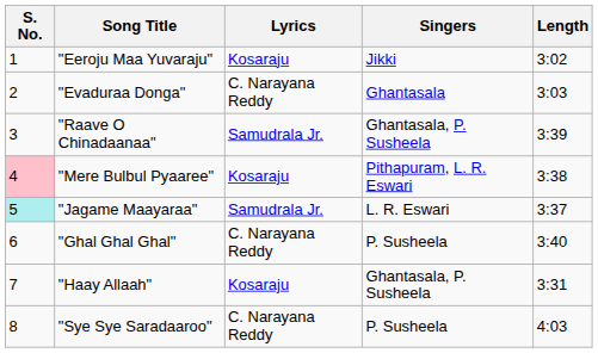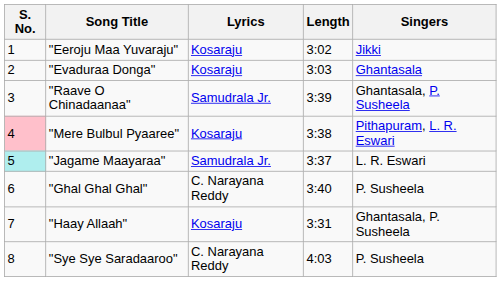 <table class="wikitable">
 <tr>
 <th>S. No.</th>
 <th>Song Title</th>
 <th>Lyrics</th>
+<th>Length</th>
 <th>Singers</th>
-<th>Length</th>
 </tr>
 <tr>
 <td>1</td>
 <td>"Eeroju Maa Yuvaraju"</td>
 <td><a href='#'>Kosaraju</a></td>
+<td>3:02</td>
 <td><a href='#'>Jikki</a></td>
-<td>3:02</td>
 </tr>
 <tr>
 <td>2</td>
 <td>"Evaduraa Donga"</td>
-<td>C. Narayana Reddy</td>
+<td><a href='#'>Kosaraju</a></td>
+<td>3:03</td>
 <td><a href='#'>Ghantasala</a></td>
-<td>3:03</td>
 </tr>
 <tr>
 <td>3</td>
 <td>"Raave O Chinadaanaa"</td>
 <td><a href='#'>Samudrala Jr.</a></td>
+<td>3:39</td>
 <td>Ghantasala, <a href='#'>P. Susheela</a></td>
-<td>3:39</td>
 </tr>
 <tr>
 <td style="background: pink;">4</td>
 <td>"Mere Bulbul Pyaaree"</td>
 <td><a href='#'>Kosaraju</a></td>
+<td>3:38</td>
 <td><a href='#'>Pithapuram</a>, <a href='#'>L. R. Eswari</a></td>
-<td>3:38</td>
 </tr>
 <tr>
 <td style="background: paleturquoise;">5</td>
 <td>"Jagame Maayaraa"</td>
 <td><a href='#'>Samudrala Jr.</a></td>
+<td>3:37</td>
 <td>L. R. Eswari</td>
-<td>3:37</td>
 </tr>
 <tr>
 <td>6</td>
 <td>"Ghal Ghal Ghal"</td>
 <td>C. Narayana Reddy</td>
+<td>3:40</td>
 <td>P. Susheela</td>
-<td>3:40</td>
 </tr>
 <tr>
 <td>7</td>
 <td>"Haay Allaah"</td>
 <td><a href='#'>Kosaraju</a></td>
+<td>3:31</td>
 <td>Ghantasala, P. Susheela</td>
-<td>3:31</td>
 </tr>
 <tr>
 <td>8</td>
 <td>"Sye Sye Saradaaroo"</td>
 <td>C. Narayana Reddy</td>
+<td>4:03</td>
 <td>P. Susheela</td>
-<td>4:03</td>
 </tr>
 </table>
